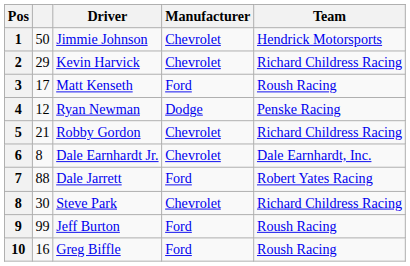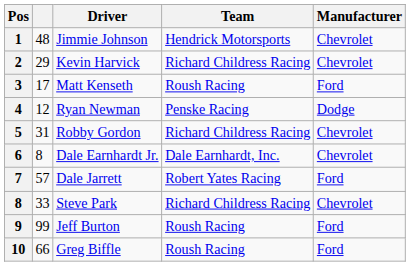 <table class="wikitable" style="font-size:95%">
 <tr>
 <th>Pos</th>
 <th></th>
 <th>Driver</th>
+<th>Team</th>
 <th>Manufacturer</th>
-<th>Team</th>
 </tr>
 <tr>
 <th>1</th>
-<td>50</td>
+<td>48</td>
 <td><a href='#'>Jimmie Johnson</a></td>
+<td><a href='#'>Hendrick Motorsports</a></td>
 <td><a href='#'>Chevrolet</a></td>
-<td><a href='#'>Hendrick Motorsports</a></td>
 </tr>
 <tr>
 <th>2</th>
 <td>29</td>
 <td><a href='#'>Kevin Harvick</a></td>
+<td><a href='#'>Richard Childress Racing</a></td>
 <td><a href='#'>Chevrolet</a></td>
-<td><a href='#'>Richard Childress Racing</a></td>
 </tr>
 <tr>
 <th>3</th>
 <td>17</td>
 <td><a href='#'>Matt Kenseth</a></td>
+<td><a href='#'>Roush Racing</a></td>
 <td><a href='#'>Ford</a></td>
-<td><a href='#'>Roush Racing</a></td>
 </tr>
 <tr>
 <th>4</th>
 <td>12</td>
 <td><a href='#'>Ryan Newman</a></td>
+<td><a href='#'>Penske Racing</a></td>
 <td><a href='#'>Dodge</a></td>
-<td><a href='#'>Penske Racing</a></td>
 </tr>
 <tr>
 <th>5</th>
-<td>21</td>
+<td>31</td>
 <td><a href='#'>Robby Gordon</a></td>
+<td><a href='#'>Richard Childress Racing</a></td>
 <td><a href='#'>Chevrolet</a></td>
-<td><a href='#'>Richard Childress Racing</a></td>
 </tr>
 <tr>
 <th>6</th>
 <td>8</td>
 <td><a href='#'>Dale Earnhardt Jr.</a></td>
+<td><a href='#'>Dale Earnhardt, Inc.</a></td>
 <td><a href='#'>Chevrolet</a></td>
-<td><a href='#'>Dale Earnhardt, Inc.</a></td>
 </tr>
 <tr>
 <th>7</th>
-<td>88</td>
+<td>57</td>
 <td><a href='#'>Dale Jarrett</a></td>
+<td><a href='#'>Robert Yates Racing</a></td>
 <td><a href='#'>Ford</a></td>
-<td><a href='#'>Robert Yates Racing</a></td>
 </tr>
 <tr>
 <th>8</th>
-<td>30</td>
+<td>33</td>
 <td><a href='#'>Steve Park</a></td>
+<td><a href='#'>Richard Childress Racing</a></td>
 <td><a href='#'>Chevrolet</a></td>
-<td><a href='#'>Richard Childress Racing</a></td>
 </tr>
 <tr>
 <th>9</th>
 <td>99</td>
 <td><a href='#'>Jeff Burton</a></td>
+<td><a href='#'>Roush Racing</a></td>
 <td><a href='#'>Ford</a></td>
-<td><a href='#'>Roush Racing</a></td>
 </tr>
 <tr>
 <th>10</th>
-<td>16</td>
+<td>66</td>
 <td><a href='#'>Greg Biffle</a></td>
+<td><a href='#'>Roush Racing</a></td>
 <td><a href='#'>Ford</a></td>
-<td><a href='#'>Roush Racing</a></td>
 </tr>
 </table>
